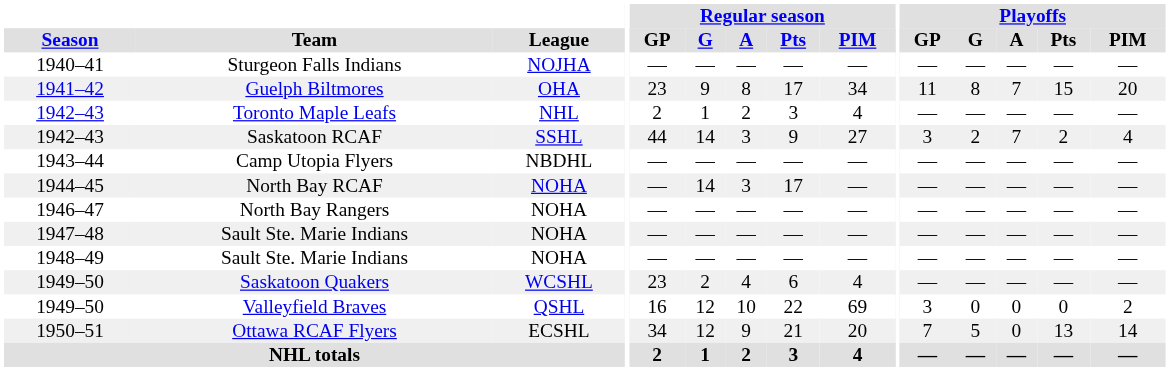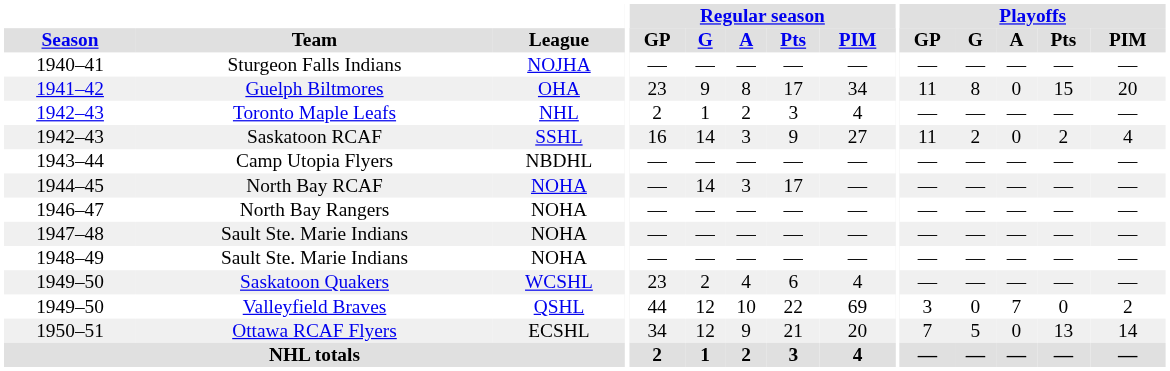 <table border="0" cellpadding="1" cellspacing="0" style="text-align:center; width:60em">
 <tr bgcolor="#e0e0e0">
 <th colspan="3" bgcolor="#ffffff"></th>
 <th rowspan="100" bgcolor="#ffffff"></th>
 <th colspan="5"><a href='#'>Regular season</a></th>
 <th rowspan="100" bgcolor="#ffffff"></th>
 <th colspan="5"><a href='#'>Playoffs</a></th>
 </tr>
 <tr bgcolor="#e0e0e0">
 <th><a href='#'>Season</a></th>
 <th>Team</th>
 <th>League</th>
 <th>GP</th>
 <th><a href='#'>G</a></th>
 <th><a href='#'>A</a></th>
 <th><a href='#'>Pts</a></th>
 <th><a href='#'>PIM</a></th>
 <th>GP</th>
 <th>G</th>
 <th>A</th>
 <th>Pts</th>
 <th>PIM</th>
 </tr>
 <tr>
 <td>1940–41</td>
 <td>Sturgeon Falls Indians</td>
 <td><a href='#'>NOJHA</a></td>
 <td>—</td>
 <td>—</td>
 <td>—</td>
 <td>—</td>
 <td>—</td>
 <td>—</td>
 <td>—</td>
 <td>—</td>
 <td>—</td>
 <td>—</td>
 </tr>
 <tr bgcolor="#f0f0f0">
 <td><a href='#'>1941–42</a></td>
 <td><a href='#'>Guelph Biltmores</a></td>
 <td><a href='#'>OHA</a></td>
 <td>23</td>
 <td>9</td>
 <td>8</td>
 <td>17</td>
 <td>34</td>
 <td>11</td>
 <td>8</td>
-<td>7</td>
+<td>0</td>
 <td>15</td>
 <td>20</td>
 </tr>
 <tr>
 <td><a href='#'>1942–43</a></td>
 <td><a href='#'>Toronto Maple Leafs</a></td>
 <td><a href='#'>NHL</a></td>
 <td>2</td>
 <td>1</td>
 <td>2</td>
 <td>3</td>
 <td>4</td>
 <td>—</td>
 <td>—</td>
 <td>—</td>
 <td>—</td>
 <td>—</td>
 </tr>
 <tr bgcolor="#f0f0f0">
 <td>1942–43</td>
 <td>Saskatoon RCAF</td>
 <td><a href='#'>SSHL</a></td>
-<td>44</td>
+<td>16</td>
 <td>14</td>
 <td>3</td>
 <td>9</td>
 <td>27</td>
-<td>3</td>
+<td>11</td>
 <td>2</td>
-<td>7</td>
+<td>0</td>
 <td>2</td>
 <td>4</td>
 </tr>
 <tr>
 <td>1943–44</td>
 <td>Camp Utopia Flyers</td>
 <td>NBDHL</td>
 <td>—</td>
 <td>—</td>
 <td>—</td>
 <td>—</td>
 <td>—</td>
 <td>—</td>
 <td>—</td>
 <td>—</td>
 <td>—</td>
 <td>—</td>
 </tr>
 <tr bgcolor="#f0f0f0">
 <td>1944–45</td>
 <td>North Bay RCAF</td>
 <td><a href='#'>NOHA</a></td>
 <td>—</td>
 <td>14</td>
 <td>3</td>
 <td>17</td>
 <td>—</td>
 <td>—</td>
 <td>—</td>
 <td>—</td>
 <td>—</td>
 <td>—</td>
 </tr>
 <tr>
 <td>1946–47</td>
 <td>North Bay Rangers</td>
 <td>NOHA</td>
 <td>—</td>
 <td>—</td>
 <td>—</td>
 <td>—</td>
 <td>—</td>
 <td>—</td>
 <td>—</td>
 <td>—</td>
 <td>—</td>
 <td>—</td>
 </tr>
 <tr bgcolor="#f0f0f0">
 <td>1947–48</td>
 <td>Sault Ste. Marie Indians</td>
 <td>NOHA</td>
 <td>—</td>
 <td>—</td>
 <td>—</td>
 <td>—</td>
 <td>—</td>
 <td>—</td>
 <td>—</td>
 <td>—</td>
 <td>—</td>
 <td>—</td>
 </tr>
 <tr>
 <td>1948–49</td>
 <td>Sault Ste. Marie Indians</td>
 <td>NOHA</td>
 <td>—</td>
 <td>—</td>
 <td>—</td>
 <td>—</td>
 <td>—</td>
 <td>—</td>
 <td>—</td>
 <td>—</td>
 <td>—</td>
 <td>—</td>
 </tr>
 <tr bgcolor="#f0f0f0">
 <td>1949–50</td>
 <td><a href='#'>Saskatoon Quakers</a></td>
 <td><a href='#'>WCSHL</a></td>
 <td>23</td>
 <td>2</td>
 <td>4</td>
 <td>6</td>
 <td>4</td>
 <td>—</td>
 <td>—</td>
 <td>—</td>
 <td>—</td>
 <td>—</td>
 </tr>
 <tr>
 <td>1949–50</td>
 <td><a href='#'>Valleyfield Braves</a></td>
 <td><a href='#'>QSHL</a></td>
-<td>16</td>
+<td>44</td>
 <td>12</td>
 <td>10</td>
 <td>22</td>
 <td>69</td>
 <td>3</td>
 <td>0</td>
-<td>0</td>
+<td>7</td>
 <td>0</td>
 <td>2</td>
 </tr>
 <tr bgcolor="#f0f0f0">
 <td>1950–51</td>
 <td><a href='#'>Ottawa RCAF Flyers</a></td>
 <td>ECSHL</td>
 <td>34</td>
 <td>12</td>
 <td>9</td>
 <td>21</td>
 <td>20</td>
 <td>7</td>
 <td>5</td>
 <td>0</td>
 <td>13</td>
 <td>14</td>
 </tr>
 <tr bgcolor="#e0e0e0">
 <th colspan="3">NHL totals</th>
 <th>2</th>
 <th>1</th>
 <th>2</th>
 <th>3</th>
 <th>4</th>
 <th>—</th>
 <th>—</th>
 <th>—</th>
 <th>—</th>
 <th>—</th>
 </tr>
 </table>
